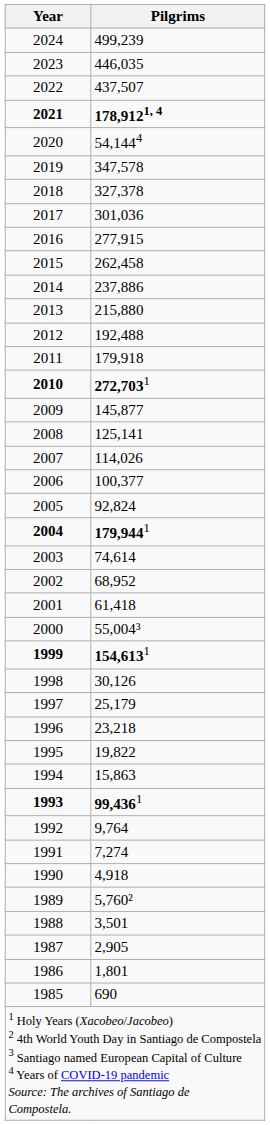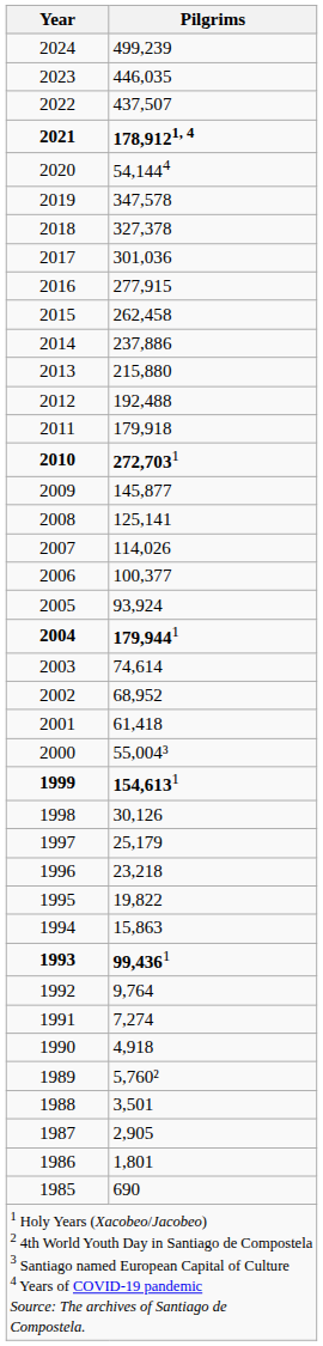 <table class="wikitable" style="border:1px black;margin:0 auto;float:right">
 <tr style="background:#ddd;">
 <th>Year</th>
 <th>Pilgrims</th>
 </tr>
 <tr>
 <td align="center">2024</td>
 <td>499,239</td>
 </tr>
 <tr>
 <td align="center">2023</td>
 <td>446,035</td>
 </tr>
 <tr>
 <td align="center">2022</td>
 <td>437,507</td>
 </tr>
 <tr>
 <td align="center"><strong>2021</strong></td>
 <td><strong>178,912<sup>1, 4</sup></strong></td>
 </tr>
 <tr>
 <td align="center">2020</td>
 <td>54,144<sup>4</sup></td>
 </tr>
 <tr>
 <td align="center">2019</td>
 <td>347,578</td>
 </tr>
 <tr>
 <td align="center">2018</td>
 <td>327,378</td>
 </tr>
 <tr>
 <td align="center">2017</td>
 <td>301,036</td>
 </tr>
 <tr>
 <td align="center">2016</td>
 <td>277,915</td>
 </tr>
 <tr>
 <td align="center">2015</td>
 <td>262,458</td>
 </tr>
 <tr>
 <td align="center">2014</td>
 <td>237,886</td>
 </tr>
 <tr>
 <td align="center">2013</td>
 <td>215,880</td>
 </tr>
 <tr>
 <td align="center">2012</td>
 <td>192,488</td>
 </tr>
 <tr>
 <td align="center">2011</td>
 <td>179,918</td>
 </tr>
 <tr>
 <td align="center"><strong>2010</strong></td>
 <td><strong>272,703</strong><sup>1</sup></td>
 </tr>
 <tr>
 <td align="center">2009</td>
 <td>145,877</td>
 </tr>
 <tr>
 <td align="center">2008</td>
 <td>125,141</td>
 </tr>
 <tr>
 <td align="center">2007</td>
 <td>114,026</td>
 </tr>
 <tr>
 <td align="center">2006</td>
 <td>100,377</td>
 </tr>
 <tr>
 <td align="center">2005</td>
-<td>92,824</td>
+<td>93,924</td>
 </tr>
 <tr>
 <td align="center"><strong>2004</strong></td>
 <td><strong>179,944</strong><sup>1</sup></td>
 </tr>
 <tr>
 <td align="center">2003</td>
 <td>74,614</td>
 </tr>
 <tr>
 <td align="center">2002</td>
 <td>68,952</td>
 </tr>
 <tr>
 <td align="center">2001</td>
 <td>61,418</td>
 </tr>
 <tr>
 <td align="center">2000</td>
 <td>55,004³</td>
 </tr>
 <tr>
 <td align="center"><strong>1999</strong></td>
 <td><strong>154,613</strong><sup>1</sup></td>
 </tr>
 <tr>
 <td align="center">1998</td>
 <td>30,126</td>
 </tr>
 <tr>
 <td align="center">1997</td>
 <td>25,179</td>
 </tr>
 <tr>
 <td align="center">1996</td>
 <td>23,218</td>
 </tr>
 <tr>
 <td align="center">1995</td>
 <td>19,822</td>
 </tr>
 <tr>
 <td align="center">1994</td>
 <td>15,863</td>
 </tr>
 <tr>
 <td align="center"><strong>1993</strong></td>
 <td><strong>99,436</strong><sup>1</sup></td>
 </tr>
 <tr>
 <td align="center">1992</td>
 <td>9,764</td>
 </tr>
 <tr>
 <td align="center">1991</td>
 <td>7,274</td>
 </tr>
 <tr>
 <td align="center">1990</td>
 <td>4,918</td>
 </tr>
 <tr>
 <td align="center">1989</td>
 <td>5,760²</td>
 </tr>
 <tr>
 <td align="center">1988</td>
 <td>3,501</td>
 </tr>
 <tr>
 <td align="center">1987</td>
 <td>2,905</td>
 </tr>
 <tr>
 <td align="center">1986</td>
 <td>1,801</td>
 </tr>
 <tr>
 <td align="center">1985</td>
 <td>690</td>
 </tr>
 <tr>
 <td colspan="2"><small><sup>1</sup> Holy Years (<em>Xacobeo</em>/<em>Jacobeo</em>)<br><sup>2</sup> 4th World Youth Day in Santiago de Compostela<br><sup>3</sup> Santiago named European Capital of Culture<br><sup>4</sup> Years of <a href='#'>COVID-19 pandemic</a> <br><em>Source: The archives of Santiago de<br>Compostela.</em></small></td>
 </tr>
 </table>
